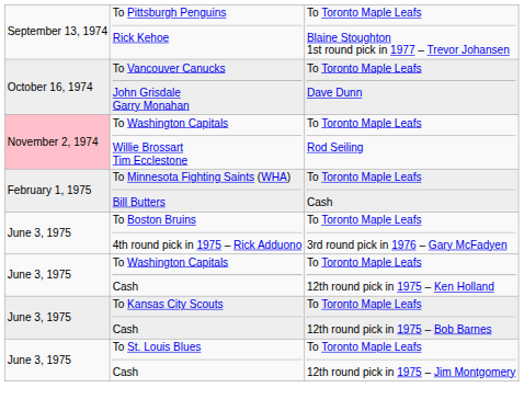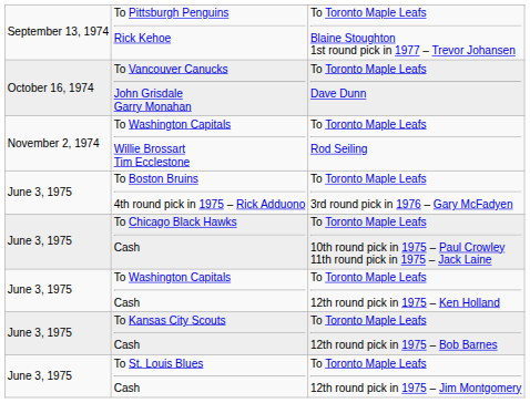 <table class="wikitable">
 <tr>
 <td>September 13, 1974</td>
 <td valign="top">To <a href='#'>Pittsburgh Penguins</a><hr><a href='#'>Rick Kehoe</a></td>
 <td valign="top">To <a href='#'>Toronto Maple Leafs</a><hr><a href='#'>Blaine Stoughton</a> <br> 1st round pick in <a href='#'>1977</a> – <a href='#'>Trevor Johansen</a></td>
 </tr>
 <tr style="background:#eee;">
 <td>October 16, 1974</td>
 <td valign="top">To <a href='#'>Vancouver Canucks</a><hr><a href='#'>John Grisdale</a> <br> <a href='#'>Garry Monahan</a></td>
 <td valign="top">To <a href='#'>Toronto Maple Leafs</a><hr><a href='#'>Dave Dunn</a></td>
 </tr>
 <tr>
-<td style="background: pink;">November 2, 1974</td>
+<td>November 2, 1974</td>
 <td valign="top">To <a href='#'>Washington Capitals</a><hr><a href='#'>Willie Brossart</a> <br> <a href='#'>Tim Ecclestone</a></td>
 <td valign="top">To <a href='#'>Toronto Maple Leafs</a><hr><a href='#'>Rod Seiling</a></td>
-</tr>
-<tr style="background:#eee;">
-<td>February 1, 1975</td>
-<td valign="top">To <a href='#'>Minnesota Fighting Saints</a> (<a href='#'>WHA</a>)<hr><a href='#'>Bill Butters</a></td>
-<td valign="top">To <a href='#'>Toronto Maple Leafs</a><hr>Cash</td>
 </tr>
 <tr>
 <td>June 3, 1975</td>
 <td valign="top">To <a href='#'>Boston Bruins</a><hr>4th round pick in <a href='#'>1975</a> – <a href='#'>Rick Adduono</a></td>
 <td valign="top">To <a href='#'>Toronto Maple Leafs</a><hr>3rd round pick in <a href='#'>1976</a> – <a href='#'>Gary McFadyen</a></td>
+</tr>
+<tr style="background:#eee;">
+<td>June 3, 1975</td>
+<td valign="top">To <a href='#'>Chicago Black Hawks</a><hr>Cash</td>
+<td valign="top">To <a href='#'>Toronto Maple Leafs</a><hr>10th round pick in <a href='#'>1975</a> – <a href='#'>Paul Crowley</a> <br> 11th round pick in <a href='#'>1975</a> – <a href='#'>Jack Laine</a></td>
 </tr>
 <tr>
 <td>June 3, 1975</td>
 <td valign="top">To <a href='#'>Washington Capitals</a><hr>Cash</td>
 <td valign="top">To <a href='#'>Toronto Maple Leafs</a><hr>12th round pick in <a href='#'>1975</a> – <a href='#'>Ken Holland</a></td>
 </tr>
 <tr style="background:#eee;">
 <td>June 3, 1975</td>
 <td valign="top">To <a href='#'>Kansas City Scouts</a><hr>Cash</td>
 <td valign="top">To <a href='#'>Toronto Maple Leafs</a><hr>12th round pick in <a href='#'>1975</a> – <a href='#'>Bob Barnes</a></td>
 </tr>
 <tr>
 <td>June 3, 1975</td>
 <td valign="top">To <a href='#'>St. Louis Blues</a><hr>Cash</td>
 <td valign="top">To <a href='#'>Toronto Maple Leafs</a><hr>12th round pick in <a href='#'>1975</a> – <a href='#'>Jim Montgomery</a></td>
 </tr>
 </table>
